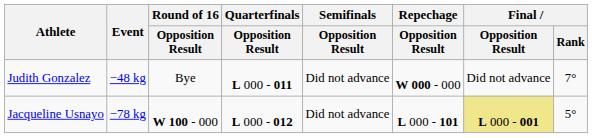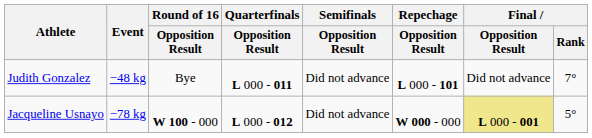 <table class="wikitable" style="font-size:90%">
 <tr>
 <th rowspan=2>Athlete</th>
 <th rowspan=2>Event</th>
 <th>Round of 16</th>
 <th>Quarterfinals</th>
 <th>Semifinals</th>
 <th>Repechage</th>
 <th colspan=2>Final / </th>
 </tr>
 <tr style="font-size:95%">
 <th>Opposition<br>Result</th>
 <th>Opposition<br>Result</th>
 <th>Opposition<br>Result</th>
 <th>Opposition<br>Result</th>
 <th>Opposition<br>Result</th>
 <th>Rank</th>
 </tr>
 <tr align=center>
 <td align=left><a href='#'>Judith Gonzalez</a></td>
 <td align=left><a href='#'>−48 kg</a></td>
 <td colspan="1">Bye</td>
 <td><br> <strong>L</strong> 000 - <strong>011</strong></td>
 <td colspan="1">Did not advance</td>
-<td><br> <strong>W</strong> <strong>000</strong> - 000</td>
+<td><br> <strong>L</strong> 000 - <strong>101</strong></td>
 <td colspan="1">Did not advance</td>
 <td colspan="1">7°</td>
 </tr>
 <tr align=center>
 <td align=left><a href='#'>Jacqueline Usnayo</a></td>
 <td align=left><a href='#'>−78 kg</a></td>
 <td><br> <strong>W</strong> <strong>100</strong> - 000</td>
 <td><br> <strong>L</strong> 000 - <strong>012</strong></td>
 <td colspan="1">Did not advance</td>
-<td><br> <strong>L</strong> 000 - <strong>101</strong></td>
+<td><br> <strong>W</strong> <strong>000</strong> - 000</td>
 <td style="background: khaki;"><br> <strong>L</strong> 000 - <strong>001</strong></td>
 <td colspan="1">5°</td>
 </tr>
 </table>
